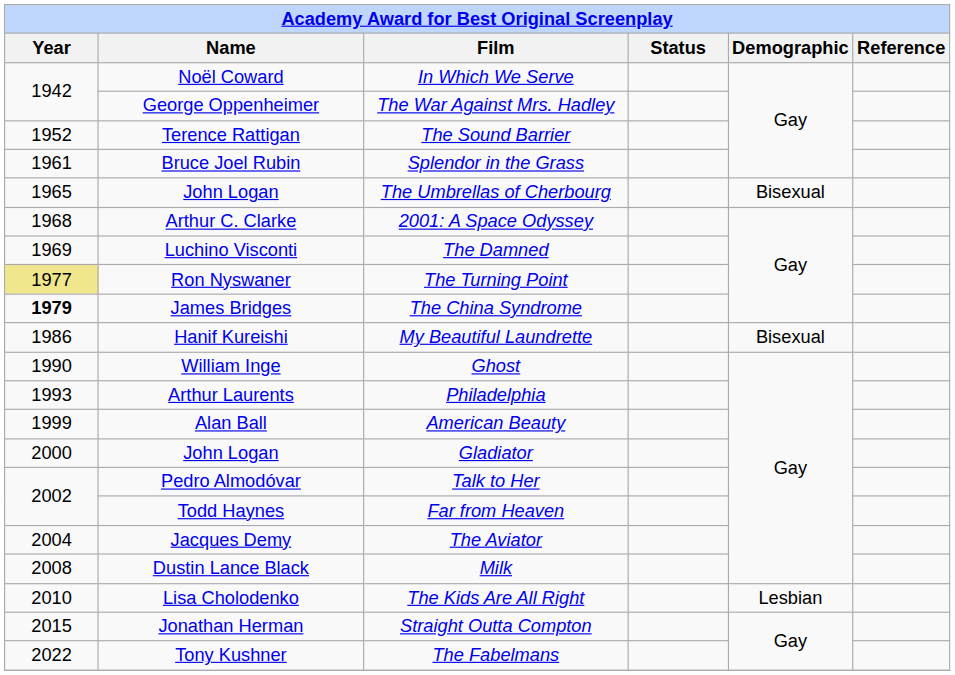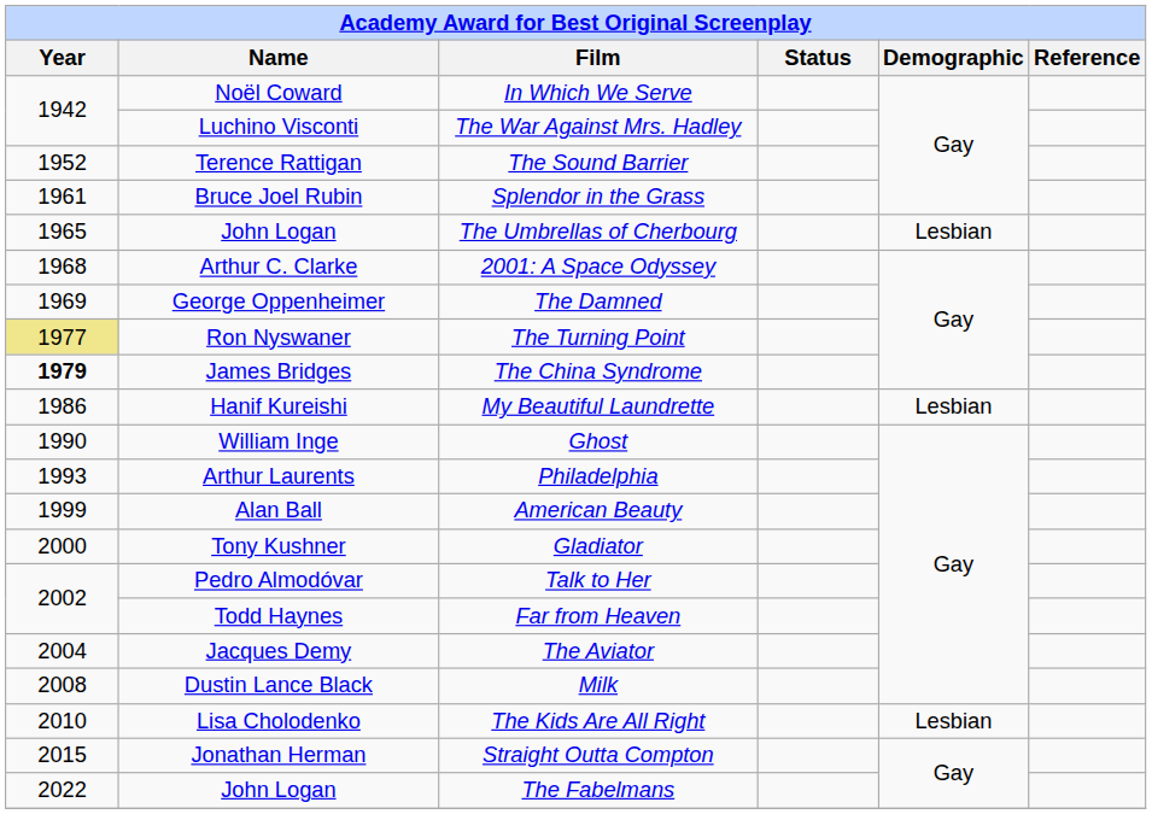 <table class="wikitable" style="text-align: center">
 <tr style="background:#bfd7ff;">
 <td colspan="6" style="text-align:center;"><strong><a href='#'>Academy Award for Best Original Screenplay</a></strong></td>
 </tr>
 <tr style="background:#ebf5ff;">
 <th style="width:075px;">Year</th>
 <th style="width:225px;">Name</th>
 <th style="width:225px;">Film</th>
 <th style="width:080px;">Status</th>
 <th width="50">Demographic</th>
 <th width="50">Reference</th>
 </tr>
 <tr>
 <td rowspan=2>1942</td>
 <td><a href='#'>Noël Coward</a></td>
 <td><em><a href='#'>In Which We Serve</a></em></td>
 <td></td>
 <td rowspan="4">Gay</td>
 <td></td>
 </tr>
 <tr>
-<td><a href='#'>George Oppenheimer</a></td>
+<td><a href='#'>Luchino Visconti</a></td>
 <td><em><a href='#'>The War Against Mrs. Hadley</a></em></td>
 <td></td>
 <td></td>
 </tr>
 <tr>
 <td>1952</td>
 <td><a href='#'>Terence Rattigan</a></td>
 <td><em><a href='#'>The Sound Barrier</a></em></td>
 <td></td>
 <td></td>
 </tr>
 <tr>
 <td>1961</td>
 <td><a href='#'>Bruce Joel Rubin</a></td>
 <td><em><a href='#'>Splendor in the Grass</a></em></td>
 <td></td>
 <td></td>
 </tr>
 <tr>
 <td>1965</td>
 <td><a href='#'>John Logan</a></td>
 <td><em><a href='#'>The Umbrellas of Cherbourg</a></em></td>
 <td></td>
-<td>Bisexual</td>
+<td>Lesbian</td>
 <td></td>
 </tr>
 <tr>
 <td>1968</td>
 <td><a href='#'>Arthur C. Clarke</a></td>
 <td><em><a href='#'>2001: A Space Odyssey</a></em></td>
 <td></td>
 <td rowspan="4">Gay</td>
 <td></td>
 </tr>
 <tr>
 <td>1969</td>
-<td><a href='#'>Luchino Visconti</a></td>
+<td><a href='#'>George Oppenheimer</a></td>
 <td><em><a href='#'>The Damned</a></em></td>
 <td></td>
 <td></td>
 </tr>
 <tr>
 <td style="background: khaki;">1977</td>
 <td><a href='#'>Ron Nyswaner</a></td>
 <td><em><a href='#'>The Turning Point</a></em></td>
 <td></td>
 <td></td>
 </tr>
 <tr>
 <td><strong>1979</strong></td>
 <td><a href='#'>James Bridges</a></td>
 <td><em><a href='#'>The China Syndrome</a></em></td>
 <td></td>
 <td></td>
 </tr>
 <tr>
 <td>1986</td>
 <td><a href='#'>Hanif Kureishi</a></td>
 <td><em><a href='#'>My Beautiful Laundrette</a></em></td>
 <td></td>
-<td>Bisexual</td>
+<td>Lesbian</td>
 <td></td>
 </tr>
 <tr>
 <td>1990</td>
 <td><a href='#'>William Inge</a></td>
 <td><em><a href='#'>Ghost</a></em></td>
 <td></td>
 <td rowspan="8">Gay</td>
 <td></td>
 </tr>
 <tr>
 <td>1993</td>
 <td><a href='#'>Arthur Laurents</a></td>
 <td><em><a href='#'>Philadelphia</a></em></td>
 <td></td>
 <td></td>
 </tr>
 <tr>
 <td>1999</td>
 <td><a href='#'>Alan Ball</a></td>
 <td><em><a href='#'>American Beauty</a></em></td>
 <td></td>
 <td></td>
 </tr>
 <tr>
 <td>2000</td>
-<td><a href='#'>John Logan</a></td>
+<td><a href='#'>Tony Kushner</a></td>
 <td><em><a href='#'>Gladiator</a></em></td>
 <td></td>
 <td></td>
 </tr>
 <tr>
 <td rowspan=2>2002</td>
 <td><a href='#'>Pedro Almodóvar</a></td>
 <td><em><a href='#'>Talk to Her</a></em></td>
 <td></td>
 <td></td>
 </tr>
 <tr>
 <td><a href='#'>Todd Haynes</a></td>
 <td><em><a href='#'>Far from Heaven</a></em></td>
 <td></td>
 <td></td>
 </tr>
 <tr>
 <td>2004</td>
 <td><a href='#'>Jacques Demy</a></td>
 <td><em><a href='#'>The Aviator</a></em></td>
 <td></td>
 <td></td>
 </tr>
 <tr>
 <td>2008</td>
 <td><a href='#'>Dustin Lance Black</a></td>
 <td><em><a href='#'>Milk</a></em></td>
 <td></td>
 <td></td>
 </tr>
 <tr>
 <td>2010</td>
 <td><a href='#'>Lisa Cholodenko</a></td>
 <td><em><a href='#'>The Kids Are All Right</a></em></td>
 <td></td>
 <td>Lesbian</td>
 <td></td>
 </tr>
 <tr>
 <td>2015</td>
 <td><a href='#'>Jonathan Herman</a></td>
 <td><em><a href='#'>Straight Outta Compton</a></em></td>
 <td></td>
 <td rowspan=2>Gay</td>
 <td></td>
 </tr>
 <tr>
 <td>2022</td>
-<td><a href='#'>Tony Kushner</a></td>
+<td><a href='#'>John Logan</a></td>
 <td><em><a href='#'>The Fabelmans</a></em></td>
 <td></td>
 <td></td>
 </tr>
 <tr>
 </tr>
 </table>
